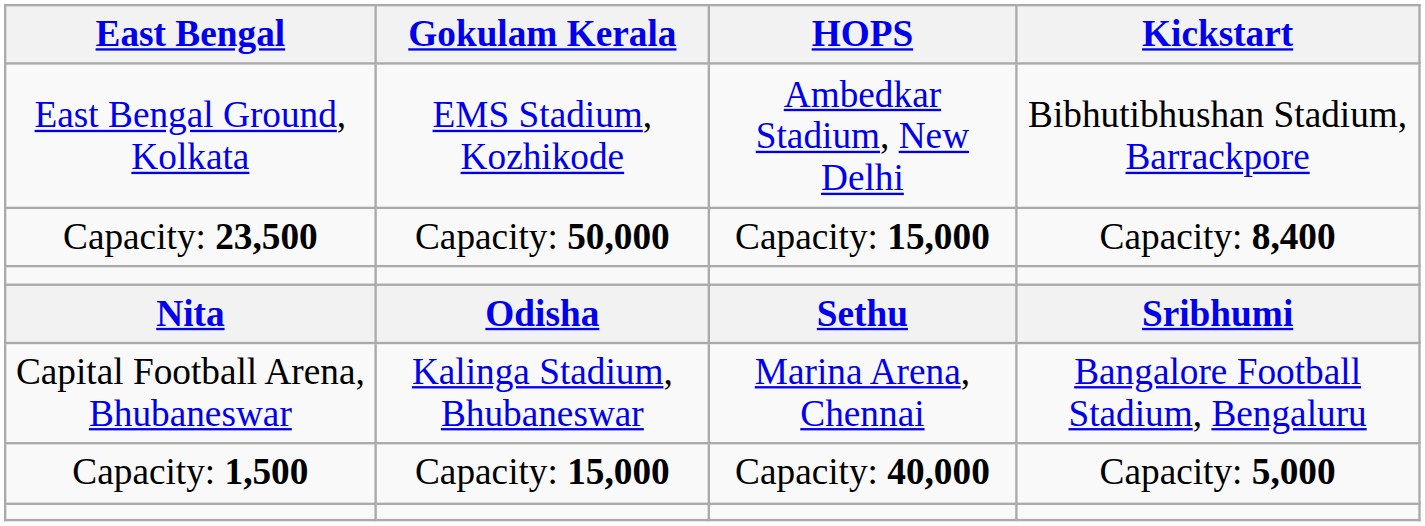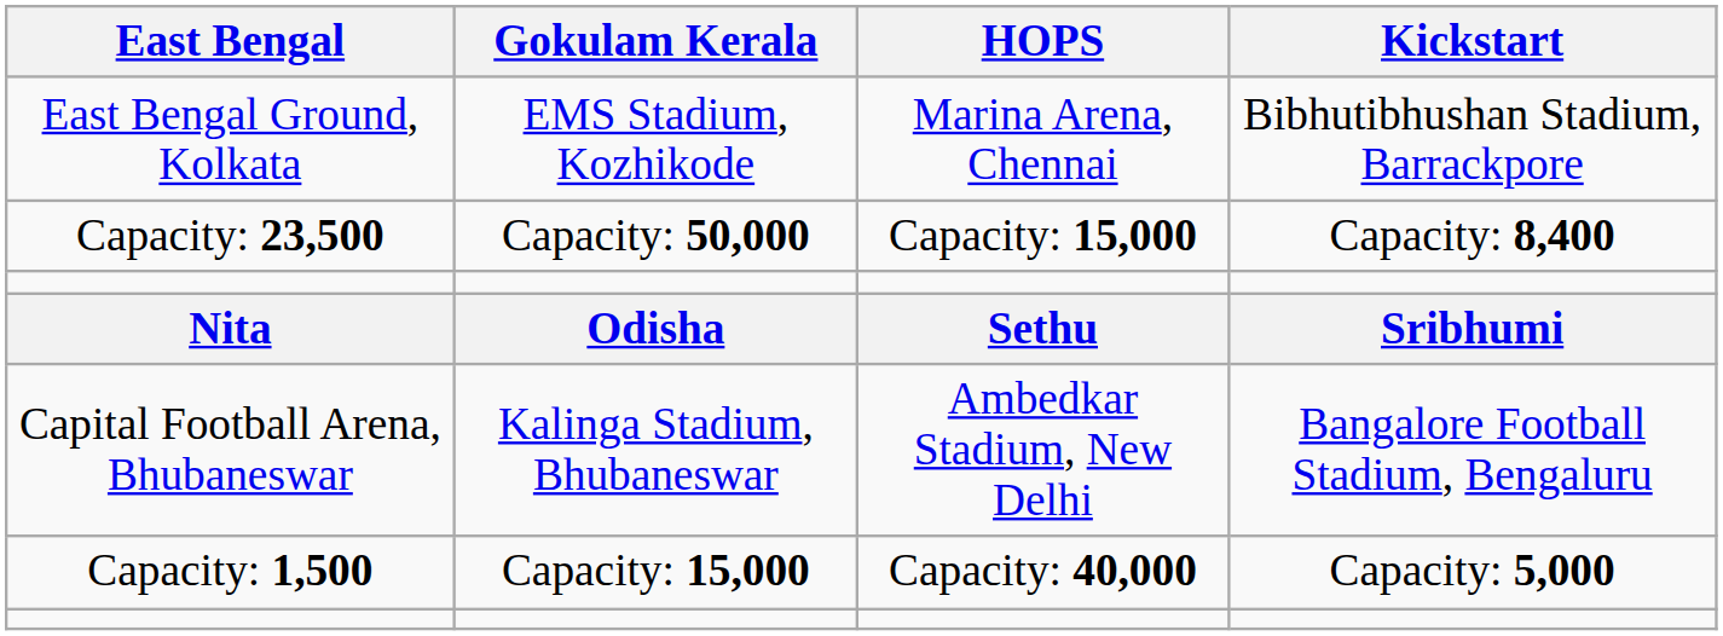 <table class="wikitable" style="text-align:center; font-size:100%;">
 <tr>
 <th><a href='#'>East Bengal</a></th>
 <th><a href='#'>Gokulam Kerala</a></th>
 <th><a href='#'>HOPS</a></th>
 <th><a href='#'>Kickstart</a></th>
 </tr>
 <tr>
 <td><a href='#'>East Bengal Ground</a>, <a href='#'>Kolkata</a></td>
 <td><a href='#'>EMS Stadium</a>, <a href='#'>Kozhikode</a></td>
-<td><a href='#'>Ambedkar Stadium</a>, <a href='#'>New Delhi</a></td>
+<td><a href='#'>Marina Arena</a>, <a href='#'>Chennai</a></td>
 <td>Bibhutibhushan Stadium, <a href='#'>Barrackpore</a></td>
 </tr>
 <tr>
 <td>Capacity: <strong>23,500</strong></td>
 <td>Capacity: <strong>50,000</strong></td>
 <td>Capacity: <strong>15,000</strong></td>
 <td>Capacity: <strong>8,400</strong></td>
 </tr>
 <tr>
 <td></td>
 <td></td>
 <td></td>
 <td></td>
 </tr>
 <tr>
 <th><a href='#'>Nita</a></th>
 <th><a href='#'>Odisha</a></th>
 <th><a href='#'>Sethu</a></th>
 <th><a href='#'>Sribhumi</a></th>
 </tr>
 <tr>
 <td>Capital Football Arena, <a href='#'>Bhubaneswar</a></td>
 <td><a href='#'>Kalinga Stadium</a>, <a href='#'>Bhubaneswar</a></td>
-<td><a href='#'>Marina Arena</a>, <a href='#'>Chennai</a></td>
+<td><a href='#'>Ambedkar Stadium</a>, <a href='#'>New Delhi</a></td>
 <td><a href='#'>Bangalore Football Stadium</a>, <a href='#'>Bengaluru</a></td>
 </tr>
 <tr>
 <td>Capacity: <strong>1,500</strong></td>
 <td>Capacity: <strong>15,000</strong></td>
 <td>Capacity: <strong>40,000</strong></td>
 <td>Capacity: <strong>5,000</strong></td>
 </tr>
 <tr>
 <td></td>
 <td></td>
 <td></td>
 <td></td>
 </tr>
 </table>
